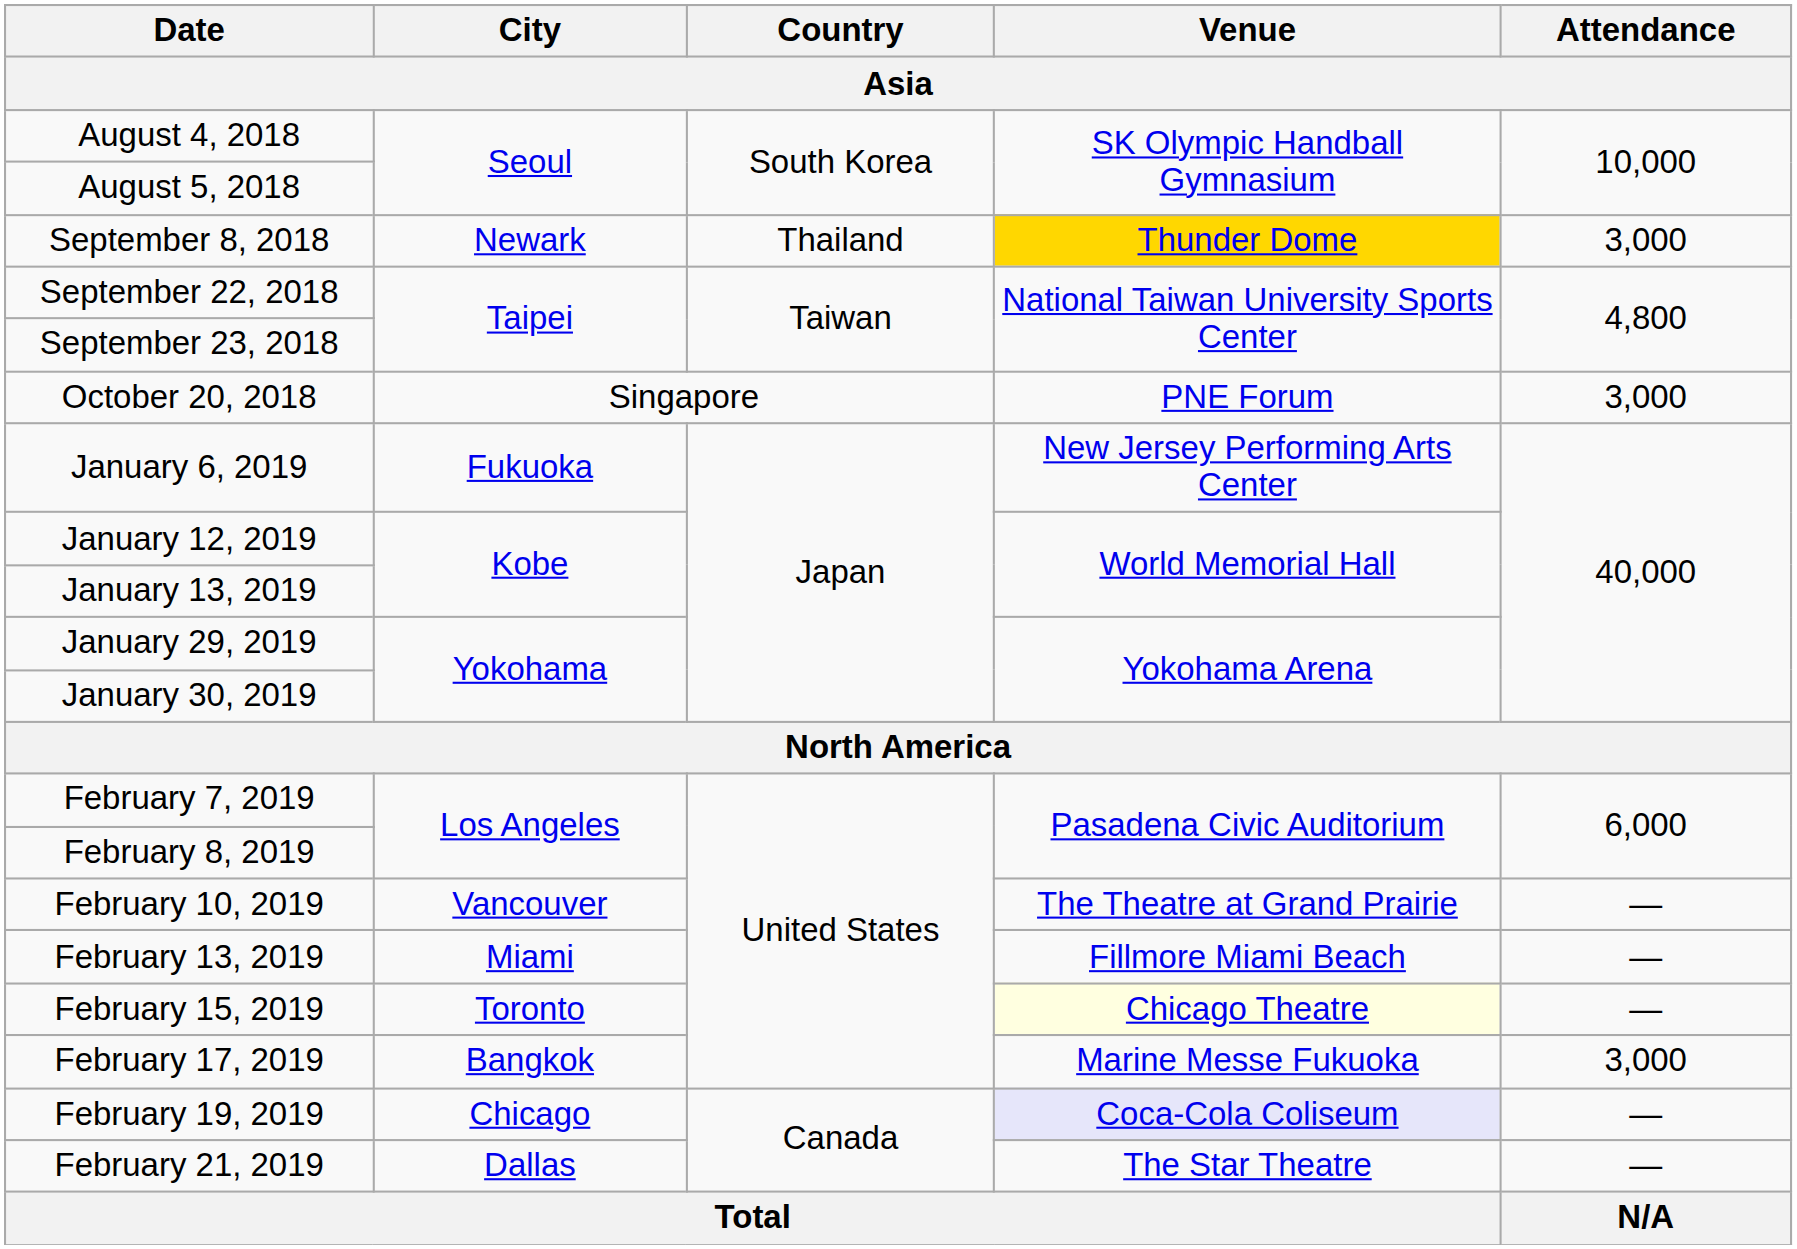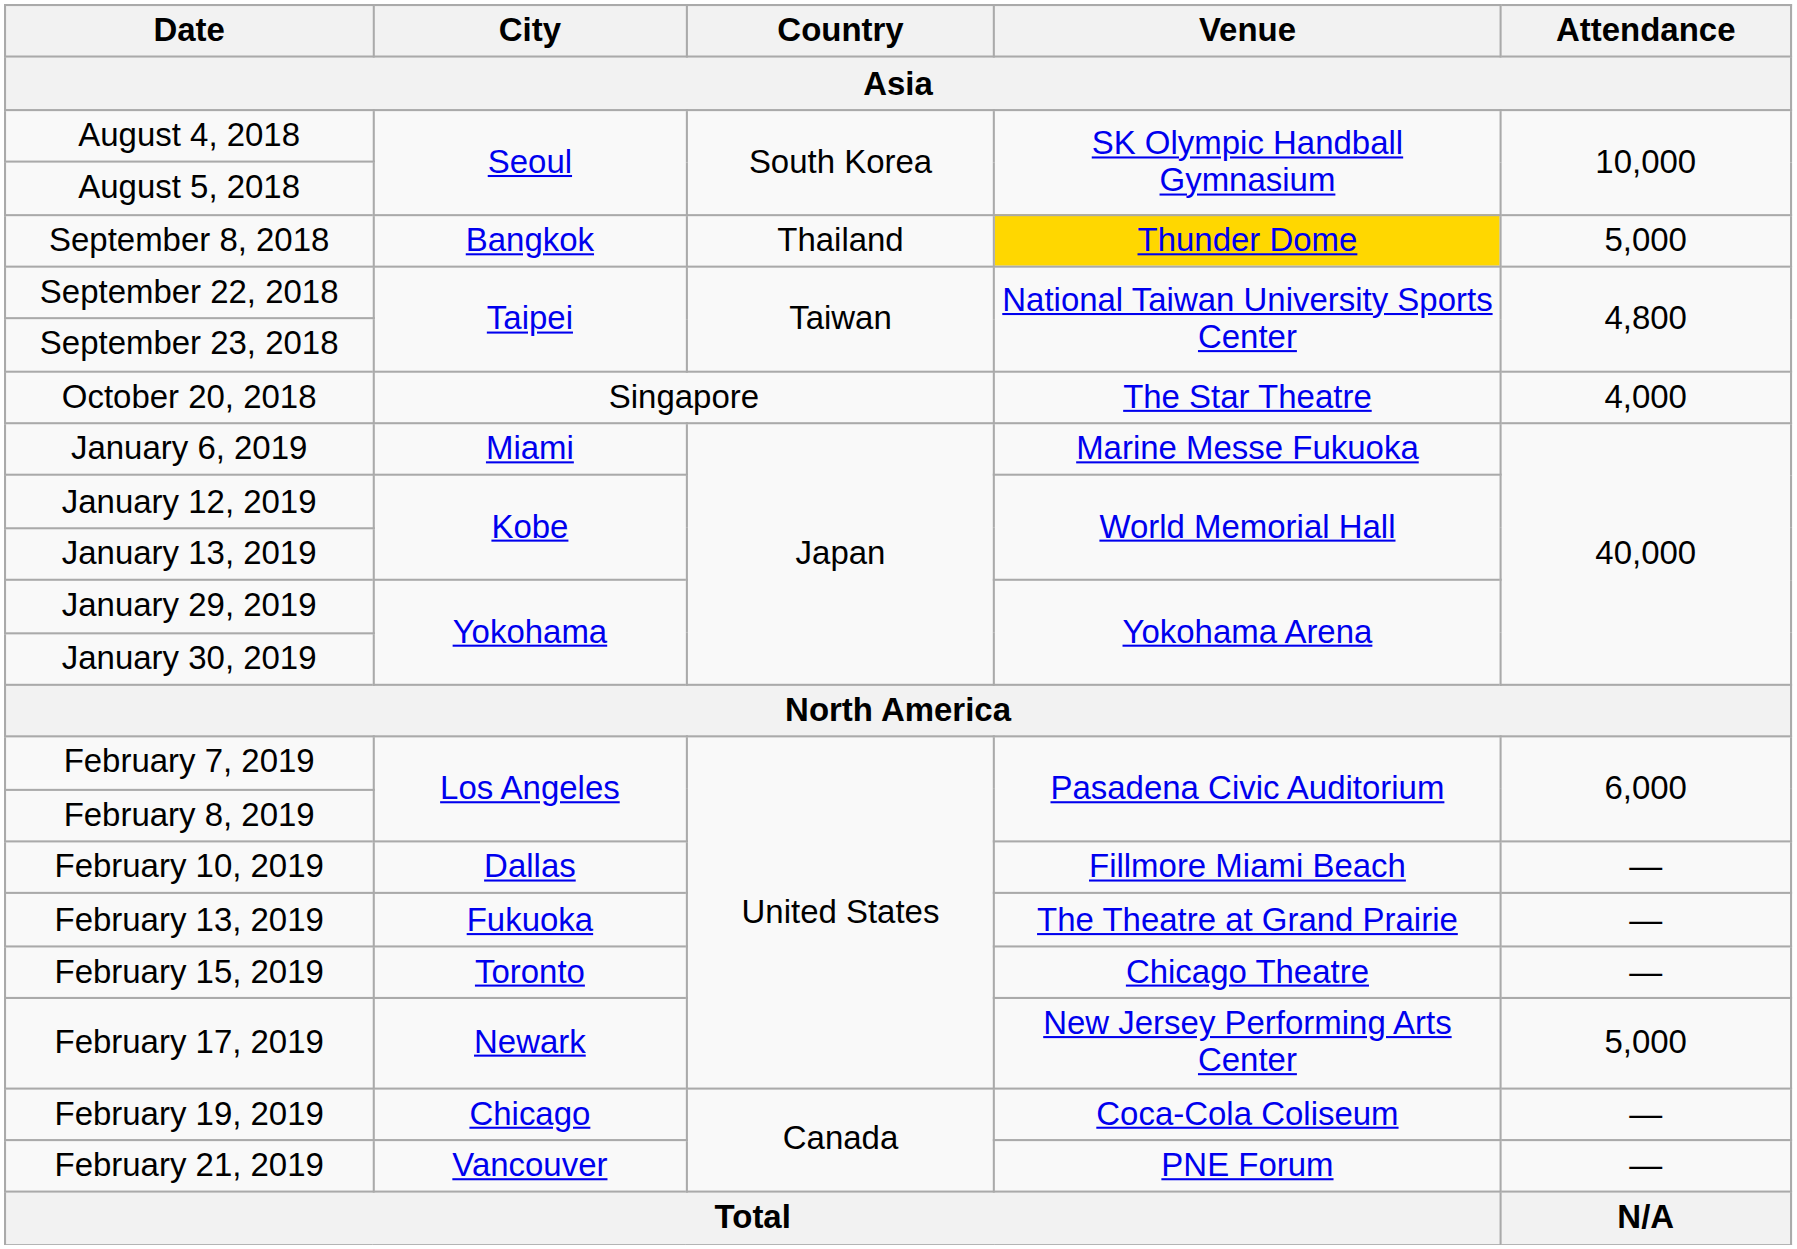 <table class="wikitable plainrowheaders" style="text-align:center;">
 <tr>
 <th scope="col" style="width:12em;">Date</th>
 <th scope="col" style="width:10em;">City</th>
 <th scope="col" style="width:10em;">Country</th>
 <th scope="col" style="width:17em;">Venue</th>
 <th scope="col" style="width:9em;">Attendance</th>
 </tr>
 <tr>
 <th colspan="5"><strong>Asia</strong></th>
 </tr>
 <tr>
 <td>August 4, 2018</td>
 <td rowspan="2"><a href='#'>Seoul</a></td>
 <td rowspan="2">South Korea</td>
 <td rowspan="2"><a href='#'>SK Olympic Handball Gymnasium</a></td>
 <td rowspan="2">10,000</td>
 </tr>
 <tr>
 <td>August 5, 2018</td>
 </tr>
 <tr>
 <td>September 8, 2018</td>
-<td><a href='#'>Newark</a></td>
+<td><a href='#'>Bangkok</a></td>
 <td>Thailand</td>
 <td style="background: gold;"><a href='#'>Thunder Dome</a></td>
-<td>3,000</td>
+<td>5,000</td>
 </tr>
 <tr>
 <td>September 22, 2018</td>
 <td rowspan="2"><a href='#'>Taipei</a></td>
 <td rowspan="2">Taiwan</td>
 <td rowspan="2"><a href='#'>National Taiwan University Sports Center</a></td>
 <td rowspan="2">4,800</td>
 </tr>
 <tr>
 <td>September 23, 2018</td>
 </tr>
 <tr>
 <td>October 20, 2018</td>
 <td colspan="2">Singapore</td>
-<td><a href='#'>PNE Forum</a></td>
-<td>3,000</td>
+<td><a href='#'>The Star Theatre</a></td>
+<td>4,000</td>
 </tr>
 <tr>
 <td>January 6, 2019</td>
-<td><a href='#'>Fukuoka</a></td>
+<td><a href='#'>Miami</a></td>
 <td rowspan="5">Japan</td>
-<td><a href='#'>New Jersey Performing Arts Center</a></td>
+<td><a href='#'>Marine Messe Fukuoka</a></td>
 <td rowspan="5">40,000</td>
 </tr>
 <tr>
 <td>January 12, 2019</td>
 <td rowspan="2"><a href='#'>Kobe</a></td>
 <td rowspan="2"><a href='#'>World Memorial Hall</a></td>
 </tr>
 <tr>
 <td>January 13, 2019</td>
 </tr>
 <tr>
 <td>January 29, 2019</td>
 <td rowspan="2"><a href='#'>Yokohama</a></td>
 <td rowspan="2"><a href='#'>Yokohama Arena</a></td>
 </tr>
 <tr>
 <td>January 30, 2019</td>
 </tr>
 <tr>
 <th colspan="5"><strong>North America</strong></th>
 </tr>
 <tr>
 <td>February 7, 2019</td>
 <td rowspan="2"><a href='#'>Los Angeles</a></td>
 <td rowspan="6">United States</td>
 <td rowspan="2"><a href='#'>Pasadena Civic Auditorium</a></td>
 <td rowspan="2">6,000</td>
 </tr>
 <tr>
 <td>February 8, 2019</td>
 </tr>
 <tr>
 <td>February 10, 2019</td>
-<td><a href='#'>Vancouver</a></td>
-<td><a href='#'>The Theatre at Grand Prairie</a></td>
+<td><a href='#'>Dallas</a></td>
+<td><a href='#'>Fillmore Miami Beach</a></td>
 <td>—</td>
 </tr>
 <tr>
 <td>February 13, 2019</td>
-<td><a href='#'>Miami</a></td>
-<td><a href='#'>Fillmore Miami Beach</a></td>
+<td><a href='#'>Fukuoka</a></td>
+<td><a href='#'>The Theatre at Grand Prairie</a></td>
 <td>—</td>
 </tr>
 <tr>
 <td>February 15, 2019</td>
 <td><a href='#'>Toronto</a></td>
-<td style="background: lightyellow;"><a href='#'>Chicago Theatre</a></td>
+<td><a href='#'>Chicago Theatre</a></td>
 <td>—</td>
 </tr>
 <tr>
 <td>February 17, 2019</td>
-<td><a href='#'>Bangkok</a></td>
-<td><a href='#'>Marine Messe Fukuoka</a></td>
-<td>3,000</td>
+<td><a href='#'>Newark</a></td>
+<td><a href='#'>New Jersey Performing Arts Center</a></td>
+<td>5,000</td>
 </tr>
 <tr>
 <td>February 19, 2019</td>
 <td><a href='#'>Chicago</a></td>
 <td rowspan="2">Canada</td>
-<td style="background: lavender;"><a href='#'>Coca-Cola Coliseum</a></td>
+<td><a href='#'>Coca-Cola Coliseum</a></td>
 <td>—</td>
 </tr>
 <tr>
 <td>February 21, 2019</td>
-<td><a href='#'>Dallas</a></td>
-<td><a href='#'>The Star Theatre</a></td>
+<td><a href='#'>Vancouver</a></td>
+<td><a href='#'>PNE Forum</a></td>
 <td>—</td>
 </tr>
 <tr>
 <th colspan="4"><strong>Total</strong></th>
 <th>N/A</th>
 </tr>
 </table>
